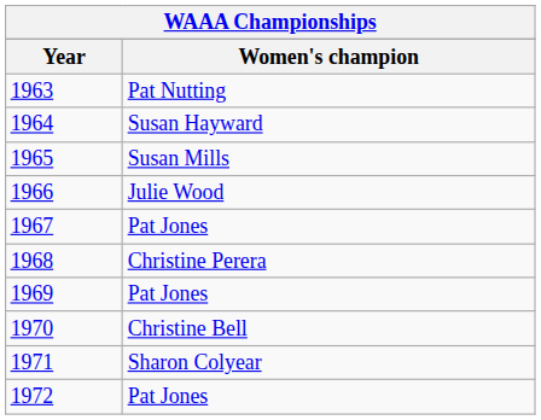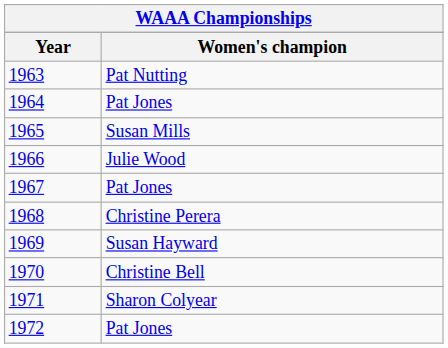 <table class="wikitable">
 <tr>
 <th colspan="2"><a href='#'>WAAA Championships</a><br></th>
 </tr>
 <tr>
 </tr>
 <tr>
 <th width=80>Year</th>
 <th width=300>Women's champion</th>
 </tr>
 <tr>
 <td><a href='#'>1963</a></td>
 <td><a href='#'>Pat Nutting</a></td>
 </tr>
 <tr>
 <td><a href='#'>1964</a></td>
-<td><a href='#'>Susan Hayward</a></td>
+<td><a href='#'>Pat Jones</a></td>
 </tr>
 <tr>
 <td><a href='#'>1965</a></td>
 <td><a href='#'>Susan Mills</a></td>
 </tr>
 <tr>
 <td><a href='#'>1966</a></td>
 <td><a href='#'>Julie Wood</a></td>
 </tr>
 <tr>
 <td><a href='#'>1967</a></td>
 <td><a href='#'>Pat Jones</a></td>
 </tr>
 <tr>
 <td><a href='#'>1968</a></td>
 <td><a href='#'>Christine Perera</a></td>
 </tr>
 <tr>
 <td><a href='#'>1969</a></td>
-<td><a href='#'>Pat Jones</a></td>
+<td><a href='#'>Susan Hayward</a></td>
 </tr>
 <tr>
 <td><a href='#'>1970</a></td>
 <td><a href='#'>Christine Bell</a></td>
 </tr>
 <tr>
 <td><a href='#'>1971</a></td>
 <td><a href='#'>Sharon Colyear</a></td>
 </tr>
 <tr>
 <td><a href='#'>1972</a></td>
 <td><a href='#'>Pat Jones</a></td>
 </tr>
 </table>
